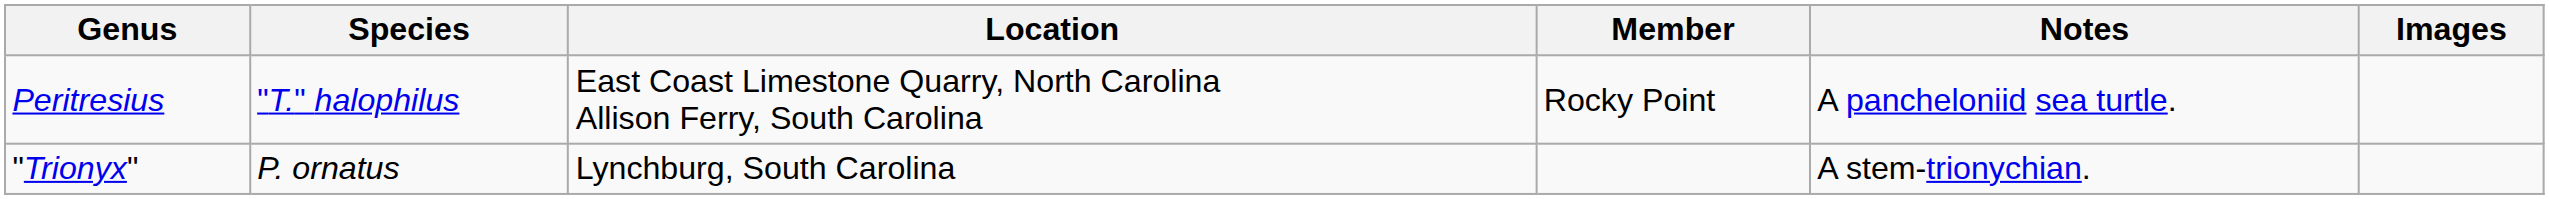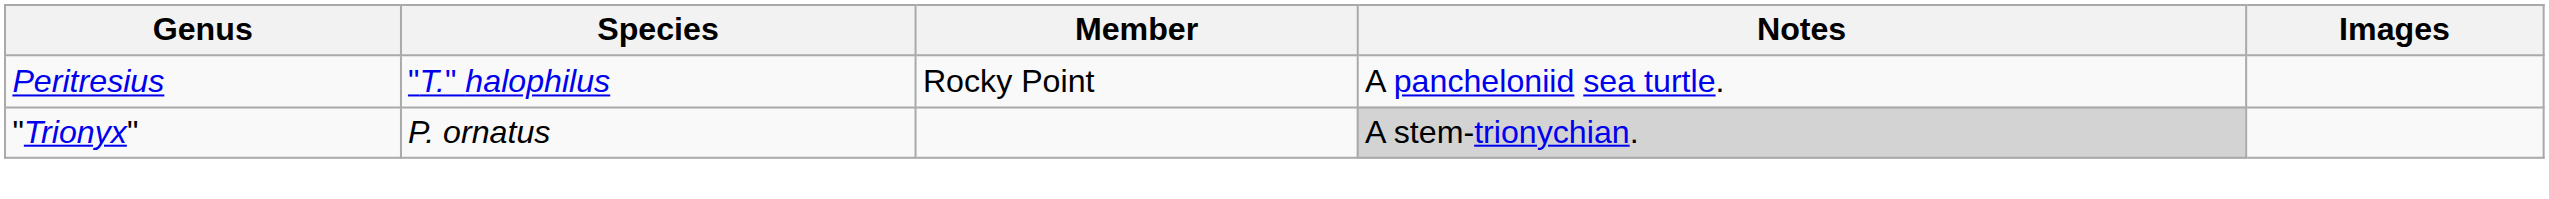 <table class="wikitable" width="100%" align="center">
 <tr>
 <th>Genus</th>
 <th>Species</th>
-<th>Location</th>
 <th>Member</th>
 <th>Notes</th>
 <th>Images</th>
 </tr>
 <tr>
 <td><em><a href='#'>Peritresius</a></em></td>
 <td><a href='#'>"<em>T.</em>" <em>halophilus</em></a></td>
-<td>East Coast Limestone Quarry, North Carolina<br>Allison Ferry, South Carolina</td>
 <td>Rocky Point</td>
 <td>A <a href='#'>pancheloniid</a> <a href='#'>sea turtle</a>.</td>
 <td></td>
 </tr>
 <tr>
 <td>"<em><a href='#'>Trionyx</a></em>"</td>
 <td><em>P. ornatus</em></td>
-<td>Lynchburg, South Carolina</td>
 <td></td>
-<td>A stem-<a href='#'>trionychian</a>.</td>
+<td style="background: lightgrey;">A stem-<a href='#'>trionychian</a>.</td>
 <td></td>
 </tr>
 </table>
